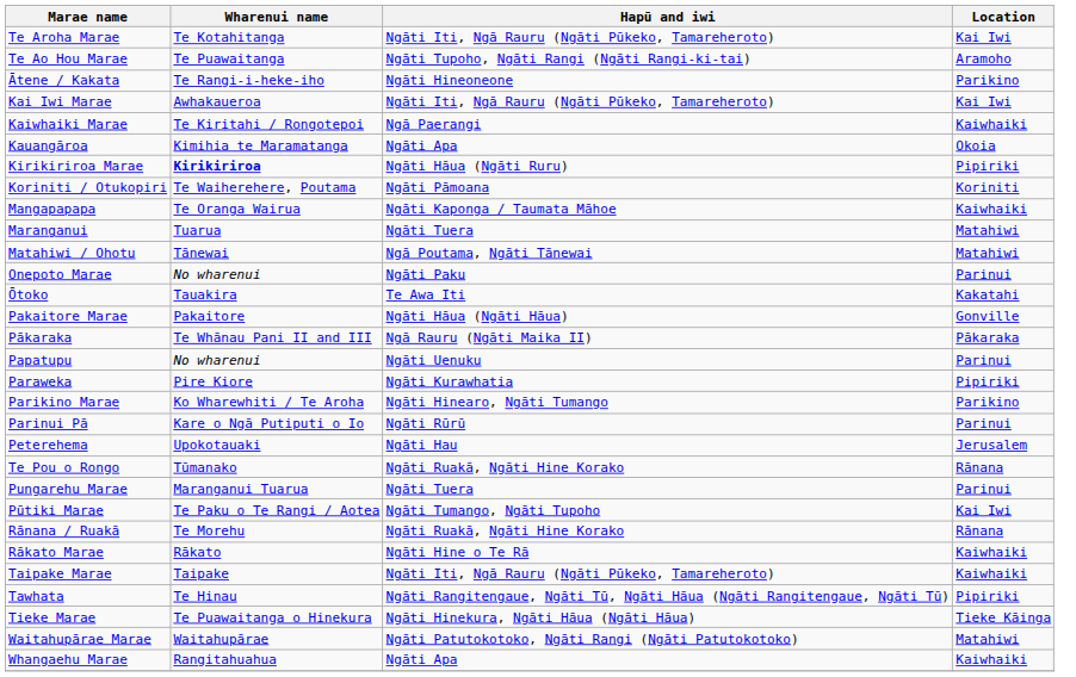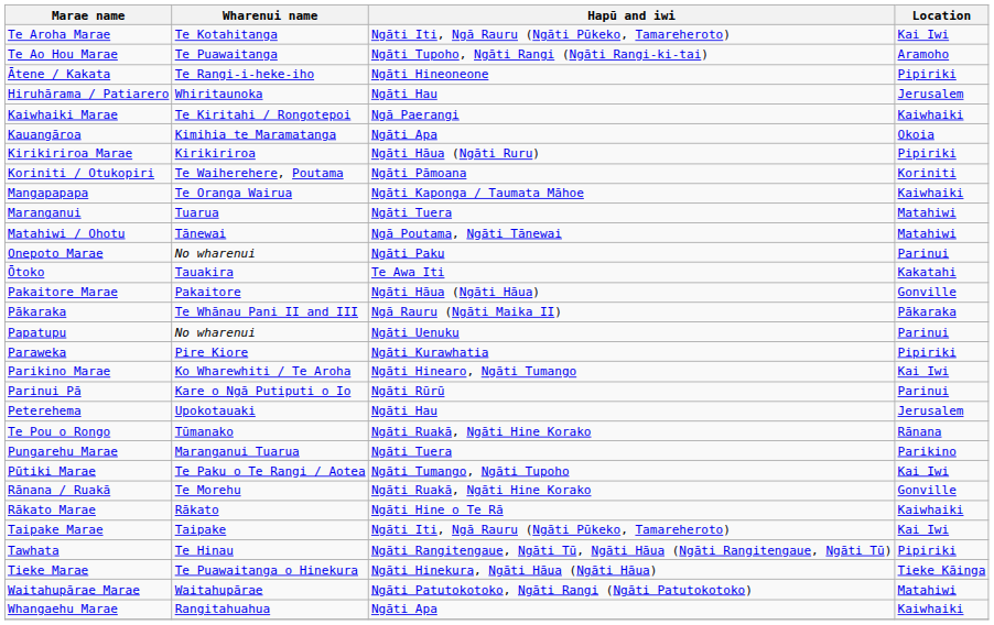 <table class="wikitable sortable">
 <tr>
 <th>Marae name</th>
 <th>Wharenui name</th>
 <th>Hapū and iwi</th>
 <th>Location</th>
 </tr>
 <tr>
 <td><a href='#'>Te Aroha Marae</a></td>
 <td><a href='#'>Te Kotahitanga</a></td>
 <td><a href='#'>Ngāti Iti</a>, <a href='#'>Ngā Rauru</a> (<a href='#'>Ngāti Pūkeko</a>, <a href='#'>Tamareheroto</a>)</td>
 <td><a href='#'>Kai Iwi</a></td>
 </tr>
 <tr>
 <td><a href='#'>Te Ao Hou Marae</a></td>
 <td><a href='#'>Te Puawaitanga</a></td>
 <td><a href='#'>Ngāti Tupoho</a>, <a href='#'>Ngāti Rangi</a> (<a href='#'>Ngāti Rangi-ki-tai</a>)</td>
 <td><a href='#'>Aramoho</a></td>
 </tr>
 <tr>
 <td><a href='#'>Ātene / Kakata</a></td>
 <td><a href='#'>Te Rangi-i-heke-iho</a></td>
 <td><a href='#'>Ngāti Hineoneone</a></td>
-<td><a href='#'>Parikino</a></td>
+<td><a href='#'>Pipiriki</a></td>
 </tr>
 <tr>
-<td><a href='#'>Kai Iwi Marae</a></td>
-<td><a href='#'>Awhakaueroa</a></td>
-<td><a href='#'>Ngāti Iti</a>, <a href='#'>Ngā Rauru</a> (<a href='#'>Ngāti Pūkeko</a>, <a href='#'>Tamareheroto</a>)</td>
-<td><a href='#'>Kai Iwi</a></td>
+<td><a href='#'>Hiruhārama / Patiarero</a></td>
+<td><a href='#'>Whiritaunoka</a></td>
+<td><a href='#'>Ngāti Hau</a></td>
+<td><a href='#'>Jerusalem</a></td>
 </tr>
 <tr>
 <td><a href='#'>Kaiwhaiki Marae</a></td>
 <td><a href='#'>Te Kiritahi / Rongotepoi</a></td>
 <td><a href='#'>Ngā Paerangi</a></td>
 <td><a href='#'>Kaiwhaiki</a></td>
 </tr>
 <tr>
 <td><a href='#'>Kauangāroa</a></td>
 <td><a href='#'>Kimihia te Maramatanga</a></td>
 <td><a href='#'>Ngāti Apa</a></td>
 <td><a href='#'>Okoia</a></td>
 </tr>
 <tr>
 <td><a href='#'>Kirikiriroa Marae</a></td>
-<td><strong><a href='#'>Kirikiriroa</a></strong></td>
+<td><a href='#'>Kirikiriroa</a></td>
 <td><a href='#'>Ngāti Hāua</a> (<a href='#'>Ngāti Ruru</a>)</td>
 <td><a href='#'>Pipiriki</a></td>
 </tr>
 <tr>
 <td><a href='#'>Koriniti / Otukopiri</a></td>
 <td><a href='#'>Te Waiherehere</a>, <a href='#'>Poutama</a></td>
 <td><a href='#'>Ngāti Pāmoana</a></td>
 <td><a href='#'>Koriniti</a></td>
 </tr>
 <tr>
 <td><a href='#'>Mangapapapa</a></td>
 <td><a href='#'>Te Oranga Wairua</a></td>
 <td><a href='#'>Ngāti Kaponga / Taumata Māhoe</a></td>
 <td><a href='#'>Kaiwhaiki</a></td>
 </tr>
 <tr>
 <td><a href='#'>Maranganui</a></td>
 <td><a href='#'>Tuarua</a></td>
 <td><a href='#'>Ngāti Tuera</a></td>
 <td><a href='#'>Matahiwi</a></td>
 </tr>
 <tr>
 <td><a href='#'>Matahiwi / Ohotu</a></td>
 <td><a href='#'>Tānewai</a></td>
 <td><a href='#'>Ngā Poutama</a>, <a href='#'>Ngāti Tānewai</a></td>
 <td><a href='#'>Matahiwi</a></td>
 </tr>
 <tr>
 <td><a href='#'>Onepoto Marae</a></td>
 <td><em>No wharenui</em></td>
 <td><a href='#'>Ngāti Paku</a></td>
 <td><a href='#'>Parinui</a></td>
 </tr>
 <tr>
 <td><a href='#'>Ōtoko</a></td>
 <td><a href='#'>Tauakira</a></td>
 <td><a href='#'>Te Awa Iti</a></td>
 <td><a href='#'>Kakatahi</a></td>
 </tr>
 <tr>
 <td><a href='#'>Pakaitore Marae</a></td>
 <td><a href='#'>Pakaitore</a></td>
 <td><a href='#'>Ngāti Hāua</a> (<a href='#'>Ngāti Hāua</a>)</td>
 <td><a href='#'>Gonville</a></td>
 </tr>
 <tr>
 <td><a href='#'>Pākaraka</a></td>
 <td><a href='#'>Te Whānau Pani II and III</a></td>
 <td><a href='#'>Ngā Rauru</a> (<a href='#'>Ngāti Maika II</a>)</td>
 <td><a href='#'>Pākaraka</a></td>
 </tr>
 <tr>
 <td><a href='#'>Papatupu</a></td>
 <td><em>No wharenui</em></td>
 <td><a href='#'>Ngāti Uenuku</a></td>
 <td><a href='#'>Parinui</a></td>
 </tr>
 <tr>
 <td><a href='#'>Paraweka</a></td>
 <td><a href='#'>Pire Kiore</a></td>
 <td><a href='#'>Ngāti Kurawhatia</a></td>
 <td><a href='#'>Pipiriki</a></td>
 </tr>
 <tr>
 <td><a href='#'>Parikino Marae</a></td>
 <td><a href='#'>Ko Wharewhiti / Te Aroha</a></td>
 <td><a href='#'>Ngāti Hinearo</a>, <a href='#'>Ngāti Tumango</a></td>
-<td><a href='#'>Parikino</a></td>
+<td><a href='#'>Kai Iwi</a></td>
 </tr>
 <tr>
 <td><a href='#'>Parinui Pā</a></td>
 <td><a href='#'>Kare o Ngā Putiputi o Io</a></td>
 <td><a href='#'>Ngāti Rūrū</a></td>
 <td><a href='#'>Parinui</a></td>
 </tr>
 <tr>
 <td><a href='#'>Peterehema</a></td>
 <td><a href='#'>Upokotauaki</a></td>
 <td><a href='#'>Ngāti Hau</a></td>
 <td><a href='#'>Jerusalem</a></td>
 </tr>
 <tr>
 <td><a href='#'>Te Pou o Rongo</a></td>
 <td><a href='#'>Tūmanako</a></td>
 <td><a href='#'>Ngāti Ruakā</a>, <a href='#'>Ngāti Hine Korako</a></td>
 <td><a href='#'>Rānana</a></td>
 </tr>
 <tr>
 <td><a href='#'>Pungarehu Marae</a></td>
 <td><a href='#'>Maranganui Tuarua</a></td>
 <td><a href='#'>Ngāti Tuera</a></td>
-<td><a href='#'>Parinui</a></td>
+<td><a href='#'>Parikino</a></td>
 </tr>
 <tr>
 <td><a href='#'>Pūtiki Marae</a></td>
 <td><a href='#'>Te Paku o Te Rangi / Aotea</a></td>
 <td><a href='#'>Ngāti Tumango</a>, <a href='#'>Ngāti Tupoho</a></td>
 <td><a href='#'>Kai Iwi</a></td>
 </tr>
 <tr>
 <td><a href='#'>Rānana / Ruakā</a></td>
 <td><a href='#'>Te Morehu</a></td>
 <td><a href='#'>Ngāti Ruakā</a>, <a href='#'>Ngāti Hine Korako</a></td>
-<td><a href='#'>Rānana</a></td>
+<td><a href='#'>Gonville</a></td>
 </tr>
 <tr>
 <td><a href='#'>Rākato Marae</a></td>
 <td><a href='#'>Rākato</a></td>
 <td><a href='#'>Ngāti Hine o Te Rā</a></td>
 <td><a href='#'>Kaiwhaiki</a></td>
 </tr>
 <tr>
 <td><a href='#'>Taipake Marae</a></td>
 <td><a href='#'>Taipake</a></td>
 <td><a href='#'>Ngāti Iti</a>, <a href='#'>Ngā Rauru</a> (<a href='#'>Ngāti Pūkeko</a>, <a href='#'>Tamareheroto</a>)</td>
-<td><a href='#'>Kaiwhaiki</a></td>
+<td><a href='#'>Kai Iwi</a></td>
 </tr>
 <tr>
 <td><a href='#'>Tawhata</a></td>
 <td><a href='#'>Te Hinau</a></td>
 <td><a href='#'>Ngāti Rangitengaue</a>, <a href='#'>Ngāti Tū</a>, <a href='#'>Ngāti Hāua</a> (<a href='#'>Ngāti Rangitengaue</a>, <a href='#'>Ngāti Tū</a>)</td>
 <td><a href='#'>Pipiriki</a></td>
 </tr>
 <tr>
 <td><a href='#'>Tieke Marae</a></td>
 <td><a href='#'>Te Puawaitanga o Hinekura</a></td>
 <td><a href='#'>Ngāti Hinekura</a>, <a href='#'>Ngāti Hāua</a> (<a href='#'>Ngāti Hāua</a>)</td>
 <td><a href='#'>Tieke Kāinga</a></td>
 </tr>
 <tr>
 <td><a href='#'>Waitahupārae Marae</a></td>
 <td><a href='#'>Waitahupārae</a></td>
 <td><a href='#'>Ngāti Patutokotoko</a>, <a href='#'>Ngāti Rangi</a> (<a href='#'>Ngāti Patutokotoko</a>)</td>
 <td><a href='#'>Matahiwi</a></td>
 </tr>
 <tr>
 <td><a href='#'>Whangaehu Marae</a></td>
 <td><a href='#'>Rangitahuahua</a></td>
 <td><a href='#'>Ngāti Apa</a></td>
 <td><a href='#'>Kaiwhaiki</a></td>
 </tr>
 <tr>
 </tr>
 </table>
